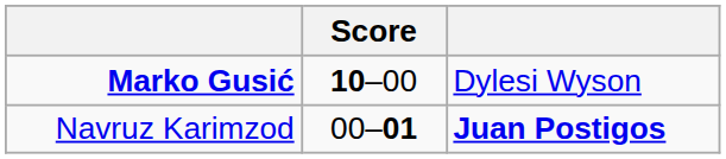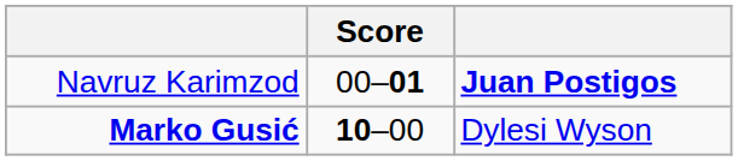 <table class="wikitable" style="text-align: center; font-size:90% ">
 <tr>
 <th align="right" width="130"></th>
 <th width="60">Score</th>
 <th align="left" width="120"></th>
 </tr>
 <tr>
+<td align=right><a href='#'>Navruz Karimzod</a> </td>
+<td align=center>00–<strong>01</strong></td>
+<td align=left> <strong><a href='#'>Juan Postigos</a></strong></td>
+</tr>
+<tr>
 <td align=right><strong><a href='#'>Marko Gusić</a></strong> </td>
 <td align=center><strong>10</strong>–00</td>
 <td align=left> <a href='#'>Dylesi Wyson</a></td>
 </tr>
-<tr>
-<td align=right><a href='#'>Navruz Karimzod</a> </td>
-<td align=center>00–<strong>01</strong></td>
-<td align=left> <strong><a href='#'>Juan Postigos</a></strong></td>
-</tr>
 </table>
